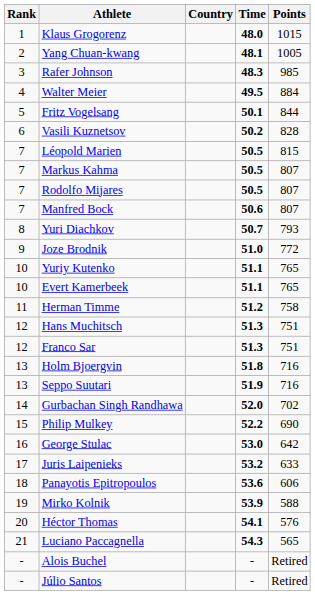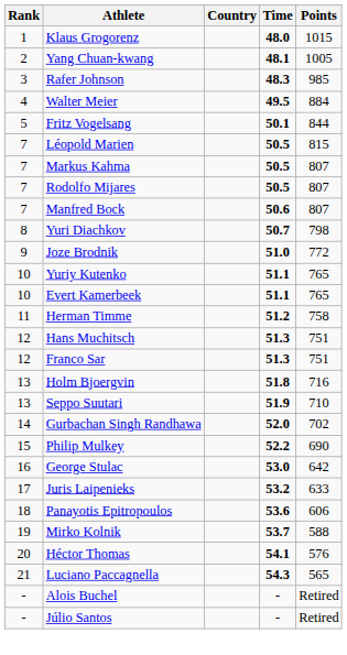 <table class="wikitable sortable" style="text-align:center">
 <tr>
 <th>Rank</th>
 <th>Athlete</th>
 <th>Country</th>
 <th>Time</th>
 <th>Points</th>
 </tr>
 <tr>
 <td>1</td>
 <td align=left><a href='#'>Klaus Grogorenz</a></td>
 <td align=left></td>
 <td><strong>48.0</strong></td>
 <td>1015</td>
 </tr>
 <tr>
 <td>2</td>
 <td align=left><a href='#'>Yang Chuan-kwang</a></td>
 <td align=left></td>
 <td><strong>48.1</strong></td>
 <td>1005</td>
 </tr>
 <tr>
 <td>3</td>
 <td align=left><a href='#'>Rafer Johnson</a></td>
 <td align=left></td>
 <td><strong>48.3</strong></td>
 <td>985</td>
 </tr>
 <tr>
 <td>4</td>
 <td align=left><a href='#'>Walter Meier</a></td>
 <td align=left></td>
 <td><strong>49.5</strong></td>
 <td>884</td>
 </tr>
 <tr>
 <td>5</td>
 <td align=left><a href='#'>Fritz Vogelsang</a></td>
 <td align=left></td>
 <td><strong>50.1</strong></td>
 <td>844</td>
 </tr>
 <tr>
-<td>6</td>
-<td align=left><a href='#'>Vasili Kuznetsov</a></td>
-<td align=left></td>
-<td><strong>50.2</strong></td>
-<td>828</td>
-</tr>
-<tr>
 <td>7</td>
 <td align=left><a href='#'>Léopold Marien</a></td>
 <td align=left></td>
 <td><strong>50.5</strong></td>
 <td>815</td>
 </tr>
 <tr>
 <td>7</td>
 <td align=left><a href='#'>Markus Kahma</a></td>
 <td align=left></td>
 <td><strong>50.5</strong></td>
 <td>807</td>
 </tr>
 <tr>
 <td>7</td>
 <td align=left><a href='#'>Rodolfo Mijares</a></td>
 <td align=left></td>
 <td><strong>50.5</strong></td>
 <td>807</td>
 </tr>
 <tr>
 <td>7</td>
 <td align=left><a href='#'>Manfred Bock</a></td>
 <td align=left></td>
 <td><strong>50.6</strong></td>
 <td>807</td>
 </tr>
 <tr>
 <td>8</td>
 <td align=left><a href='#'>Yuri Diachkov</a></td>
 <td align=left></td>
 <td><strong>50.7</strong></td>
-<td>793</td>
+<td>798</td>
 </tr>
 <tr>
 <td>9</td>
 <td align=left><a href='#'>Joze Brodnik</a></td>
 <td align=left></td>
 <td><strong>51.0</strong></td>
 <td>772</td>
 </tr>
 <tr>
 <td>10</td>
 <td align=left><a href='#'>Yuriy Kutenko</a></td>
 <td align=left></td>
 <td><strong>51.1</strong></td>
 <td>765</td>
 </tr>
 <tr>
 <td>10</td>
 <td align=left><a href='#'>Evert Kamerbeek</a></td>
 <td align=left></td>
 <td><strong>51.1</strong></td>
 <td>765</td>
 </tr>
 <tr>
 <td>11</td>
 <td align=left><a href='#'>Herman Timme</a></td>
 <td align=left></td>
 <td><strong>51.2</strong></td>
 <td>758</td>
 </tr>
 <tr>
 <td>12</td>
 <td align=left><a href='#'>Hans Muchitsch</a></td>
 <td align=left></td>
 <td><strong>51.3</strong></td>
 <td>751</td>
 </tr>
 <tr>
 <td>12</td>
 <td align=left><a href='#'>Franco Sar</a></td>
 <td align=left></td>
 <td><strong>51.3</strong></td>
 <td>751</td>
 </tr>
 <tr>
 <td>13</td>
 <td align=left><a href='#'>Holm Bjoergvin</a></td>
 <td align=left></td>
 <td><strong>51.8</strong></td>
 <td>716</td>
 </tr>
 <tr>
 <td>13</td>
 <td align=left><a href='#'>Seppo Suutari</a></td>
 <td align=left></td>
 <td><strong>51.9</strong></td>
-<td>716</td>
+<td>710</td>
 </tr>
 <tr>
 <td>14</td>
 <td align=left><a href='#'>Gurbachan Singh Randhawa</a></td>
 <td align=left></td>
 <td><strong>52.0</strong></td>
 <td>702</td>
 </tr>
 <tr>
 <td>15</td>
 <td align=left><a href='#'>Philip Mulkey</a></td>
 <td align=left></td>
 <td><strong>52.2</strong></td>
 <td>690</td>
 </tr>
 <tr>
 <td>16</td>
 <td align=left><a href='#'>George Stulac</a></td>
 <td align=left></td>
 <td><strong>53.0</strong></td>
 <td>642</td>
 </tr>
 <tr>
 <td>17</td>
 <td align=left><a href='#'>Juris Laipenieks</a></td>
 <td align=left></td>
 <td><strong>53.2</strong></td>
 <td>633</td>
 </tr>
 <tr>
 <td>18</td>
 <td align=left><a href='#'>Panayotis Epitropoulos</a></td>
 <td align=left></td>
 <td><strong>53.6</strong></td>
 <td>606</td>
 </tr>
 <tr>
 <td>19</td>
 <td align=left><a href='#'>Mirko Kolnik</a></td>
 <td align=left></td>
-<td><strong>53.9</strong></td>
+<td><strong>53.7</strong></td>
 <td>588</td>
 </tr>
 <tr>
 <td>20</td>
 <td align=left><a href='#'>Héctor Thomas</a></td>
 <td align=left></td>
 <td><strong>54.1</strong></td>
 <td>576</td>
 </tr>
 <tr>
 <td>21</td>
 <td align=left><a href='#'>Luciano Paccagnella</a></td>
 <td align=left></td>
 <td><strong>54.3</strong></td>
 <td>565</td>
 </tr>
 <tr>
 <td>-</td>
 <td align=left><a href='#'>Alois Buchel</a></td>
 <td align=left></td>
 <td>-</td>
 <td>Retired</td>
 </tr>
 <tr>
 <td>-</td>
 <td align=left><a href='#'>Júlio Santos</a></td>
 <td align=left></td>
 <td>-</td>
 <td>Retired</td>
 </tr>
 </table>
